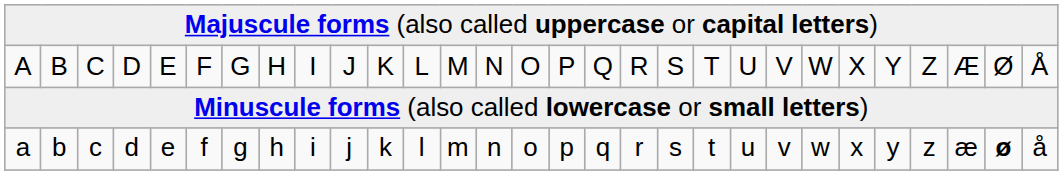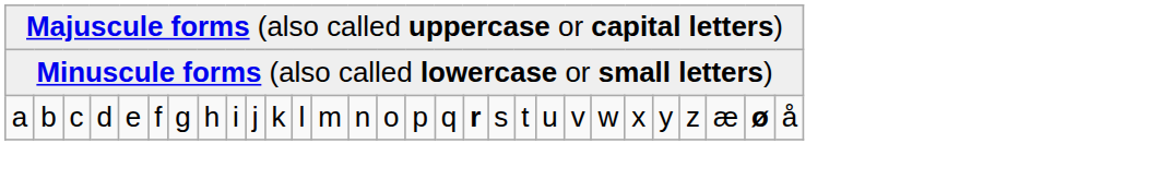 <table class=wikitable style=text-align:center>
 <tr>
 <td bgcolor="#EFEFEF" colspan="29"><strong><a href='#'>Majuscule forms</a></strong> (also called <strong>uppercase</strong> or <strong>capital letters</strong>)</td>
-</tr>
-<tr>
-<td width=15>A</td>
-<td width=15>B</td>
-<td width=15>C</td>
-<td width=15>D</td>
-<td width=15>E</td>
-<td width=15>F</td>
-<td width=15>G</td>
-<td width=15>H</td>
-<td width=15>I</td>
-<td width=15>J</td>
-<td width=15>K</td>
-<td width=15>L</td>
-<td width=15>M</td>
-<td width=15>N</td>
-<td width=15>O</td>
-<td width=15>P</td>
-<td width=15>Q</td>
-<td width=15>R</td>
-<td width=15>S</td>
-<td width=15>T</td>
-<td width=15>U</td>
-<td width=15>V</td>
-<td width=15>W</td>
-<td width=15>X</td>
-<td width=15>Y</td>
-<td width=15>Z</td>
-<td width=15>Æ</td>
-<td width=15>Ø</td>
-<td width=15>Å</td>
 </tr>
 <tr>
 <td bgcolor="#EFEFEF" colspan="29"><strong><a href='#'>Minuscule forms</a></strong> (also called <strong>lowercase</strong> or <strong>small letters</strong>)</td>
 </tr>
 <tr>
 <td>a</td>
 <td>b</td>
 <td>c</td>
 <td>d</td>
 <td>e</td>
 <td>f</td>
 <td>g</td>
 <td>h</td>
 <td>i</td>
 <td>j</td>
 <td>k</td>
 <td>l</td>
 <td>m</td>
 <td>n</td>
 <td>o</td>
 <td>p</td>
 <td>q</td>
-<td>r</td>
+<td><strong>r</strong></td>
 <td>s</td>
 <td>t</td>
 <td>u</td>
 <td>v</td>
 <td>w</td>
 <td>x</td>
 <td>y</td>
 <td>z</td>
 <td>æ</td>
 <td><strong>ø</strong></td>
 <td>å</td>
 </tr>
 </table>
